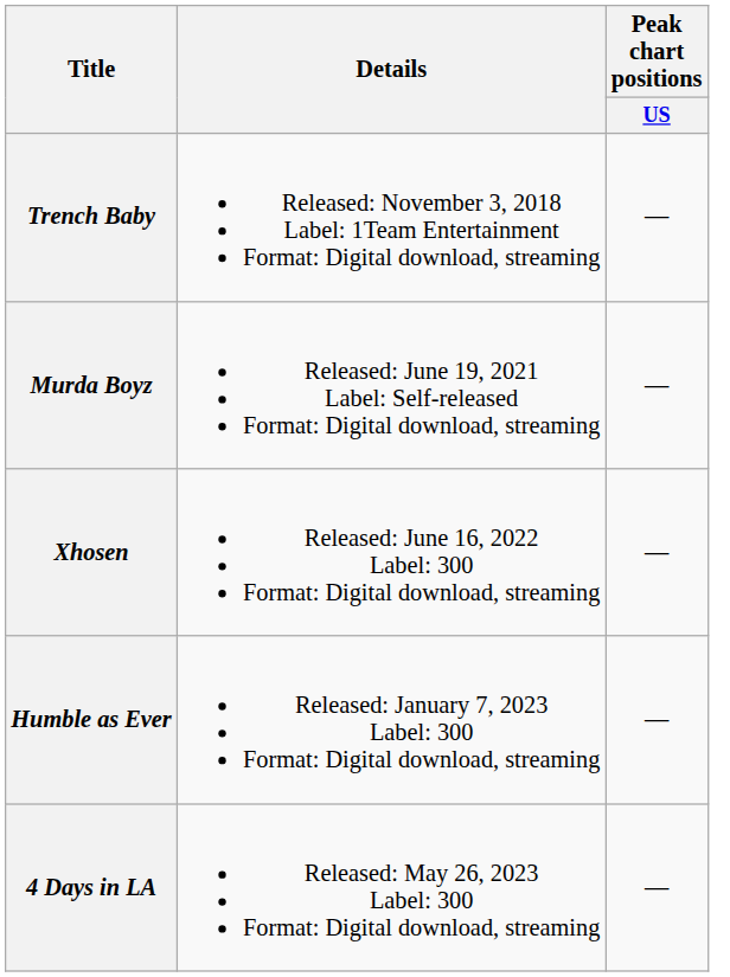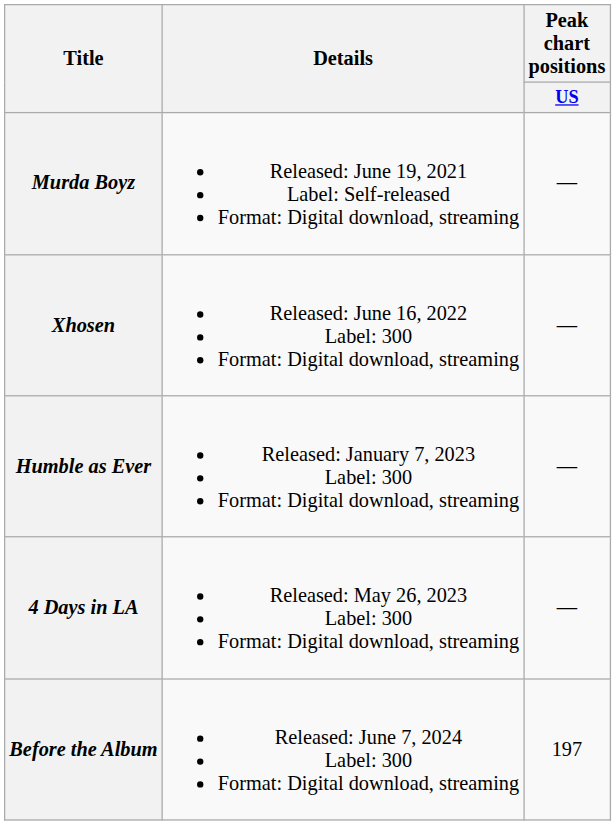 <table class="wikitable plainrowheaders" style="text-align:center;">
 <tr>
 <th scope="col" rowspan="2">Title</th>
 <th scope="col" rowspan="2">Details</th>
 <th scope="col" colspan="1">Peak chart positions</th>
 </tr>
 <tr>
 <th scope="col" style="width:3em;font-size:90%;"><a href='#'>US</a><br></th>
-</tr>
-<tr>
-<th scope="row"><em>Trench Baby</em></th>
-<td><br><ul><li>Released: November 3, 2018</li><li>Label: 1Team Entertainment</li><li>Format: Digital download, streaming</li></ul></td>
-<td>—</td>
 </tr>
 <tr>
 <th scope="row"><em>Murda Boyz</em></th>
 <td><br><ul><li>Released: June 19, 2021</li><li>Label: Self-released</li><li>Format: Digital download, streaming</li></ul></td>
 <td>—</td>
 </tr>
 <tr>
 <th scope="row"><em>Xhosen</em></th>
 <td><br><ul><li>Released: June 16, 2022</li><li>Label: 300</li><li>Format: Digital download, streaming</li></ul></td>
 <td>—</td>
 </tr>
 <tr>
 <th scope="row"><em>Humble as Ever</em></th>
 <td><br><ul><li>Released: January 7, 2023</li><li>Label: 300</li><li>Format: Digital download, streaming</li></ul></td>
 <td>—</td>
 </tr>
 <tr>
 <th scope="row"><em>4 Days in LA</em></th>
 <td><br><ul><li>Released: May 26, 2023</li><li>Label: 300</li><li>Format: Digital download, streaming</li></ul></td>
 <td>—</td>
 </tr>
+<tr>
+<th scope="row"><em>Before the Album</em></th>
+<td><br><ul><li>Released: June 7, 2024</li><li>Label: 300</li><li>Format: Digital download, streaming</li></ul></td>
+<td>197</td>
+</tr>
 </table>
